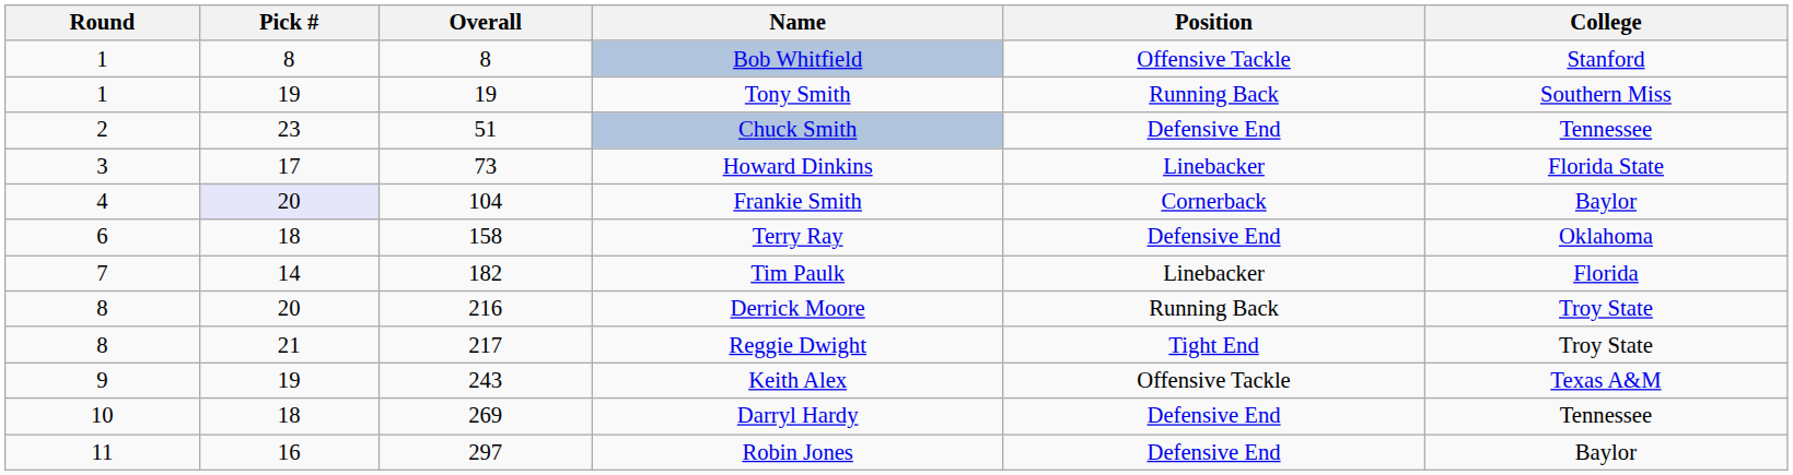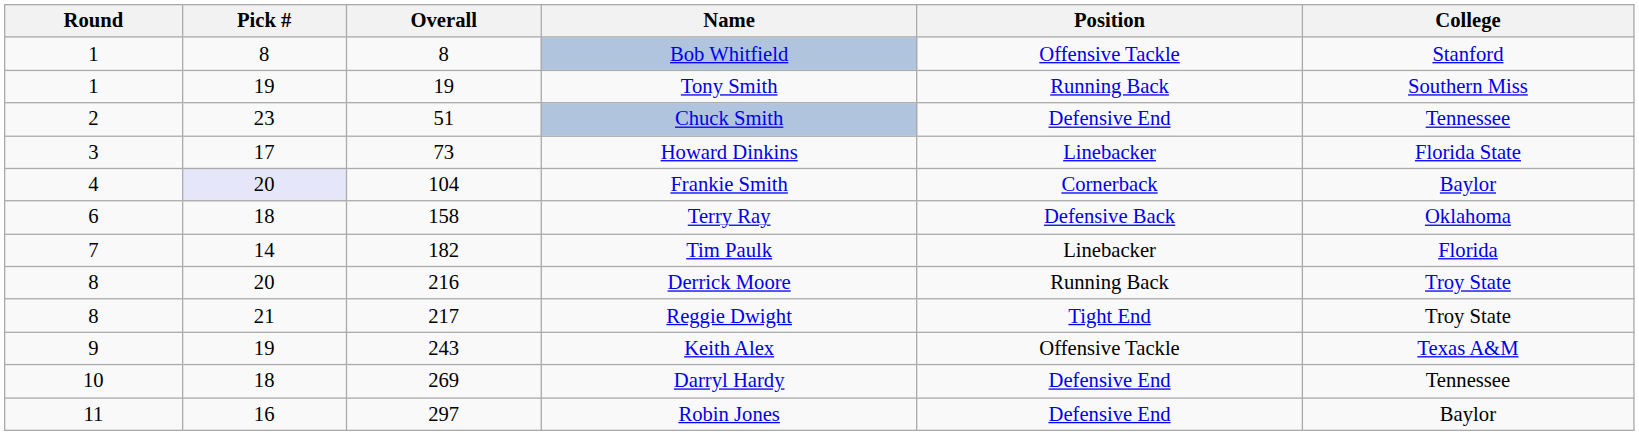 <table class="wikitable sortable sortable" style="width: 100%; text-align:center">
 <tr>
 <th>Round</th>
 <th>Pick #</th>
 <th>Overall</th>
 <th>Name</th>
 <th>Position</th>
 <th>College</th>
 </tr>
 <tr>
 <td>1</td>
 <td>8</td>
 <td>8</td>
 <td bgcolor=lightsteelblue><a href='#'>Bob Whitfield</a></td>
 <td><a href='#'>Offensive Tackle</a></td>
 <td><a href='#'>Stanford</a></td>
 </tr>
 <tr>
 <td>1</td>
 <td>19</td>
 <td>19</td>
 <td><a href='#'>Tony Smith</a></td>
 <td><a href='#'>Running Back</a></td>
 <td><a href='#'>Southern Miss</a></td>
 </tr>
 <tr>
 <td>2</td>
 <td>23</td>
 <td>51</td>
 <td bgcolor=lightsteelblue><a href='#'>Chuck Smith</a></td>
 <td><a href='#'>Defensive End</a></td>
 <td><a href='#'>Tennessee</a></td>
 </tr>
 <tr>
 <td>3</td>
 <td>17</td>
 <td>73</td>
 <td><a href='#'>Howard Dinkins</a></td>
 <td><a href='#'>Linebacker</a></td>
 <td><a href='#'>Florida State</a></td>
 </tr>
 <tr>
 <td>4</td>
 <td style="background: lavender;">20</td>
 <td>104</td>
 <td><a href='#'>Frankie Smith</a></td>
 <td><a href='#'>Cornerback</a></td>
 <td><a href='#'>Baylor</a></td>
 </tr>
 <tr>
 <td>6</td>
 <td>18</td>
 <td>158</td>
 <td><a href='#'>Terry Ray</a></td>
-<td><a href='#'>Defensive End</a></td>
+<td><a href='#'>Defensive Back</a></td>
 <td><a href='#'>Oklahoma</a></td>
 </tr>
 <tr>
 <td>7</td>
 <td>14</td>
 <td>182</td>
 <td><a href='#'>Tim Paulk</a></td>
 <td>Linebacker</td>
 <td><a href='#'>Florida</a></td>
 </tr>
 <tr>
 <td>8</td>
 <td>20</td>
 <td>216</td>
 <td><a href='#'>Derrick Moore</a></td>
 <td>Running Back</td>
 <td><a href='#'>Troy State</a></td>
 </tr>
 <tr>
 <td>8</td>
 <td>21</td>
 <td>217</td>
 <td><a href='#'>Reggie Dwight</a></td>
 <td><a href='#'>Tight End</a></td>
 <td>Troy State</td>
 </tr>
 <tr>
 <td>9</td>
 <td>19</td>
 <td>243</td>
 <td><a href='#'>Keith Alex</a></td>
 <td>Offensive Tackle</td>
 <td><a href='#'>Texas A&M</a></td>
 </tr>
 <tr>
 <td>10</td>
 <td>18</td>
 <td>269</td>
 <td><a href='#'>Darryl Hardy</a></td>
 <td><a href='#'>Defensive End</a></td>
 <td>Tennessee</td>
 </tr>
 <tr>
 <td>11</td>
 <td>16</td>
 <td>297</td>
 <td><a href='#'>Robin Jones</a></td>
 <td><a href='#'>Defensive End</a></td>
 <td>Baylor</td>
 </tr>
 </table>
